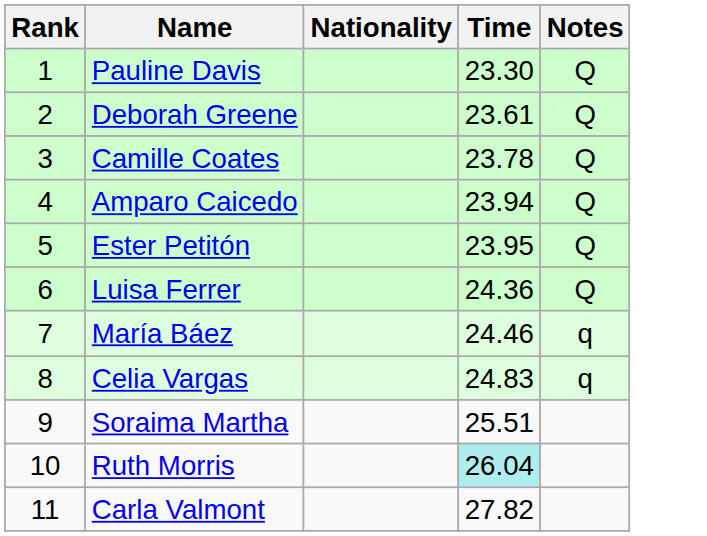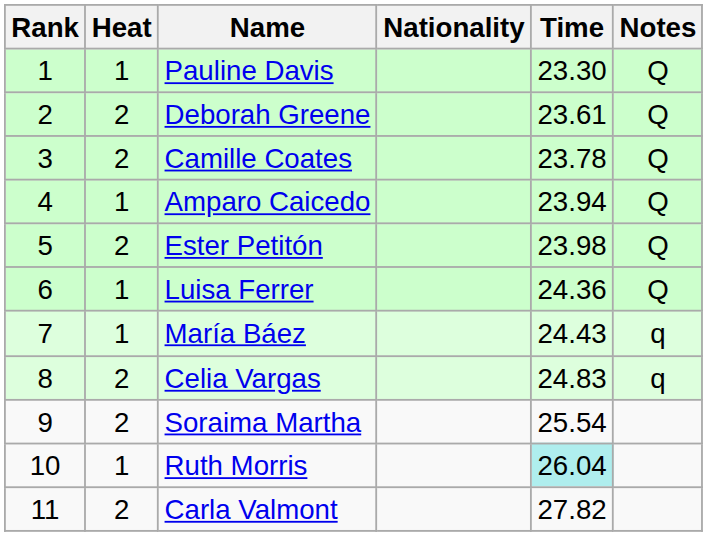 <table class="wikitable sortable" style="text-align:center; font-size:95%">
 <tr>
 <th>Rank</th>
+<th>Heat</th>
 <th>Name</th>
 <th>Nationality</th>
 <th>Time</th>
 <th>Notes</th>
 </tr>
 <tr bgcolor=ccffcc>
+<td>1</td>
 <td>1</td>
 <td align=left><a href='#'>Pauline Davis</a></td>
 <td align=left></td>
 <td>23.30</td>
 <td>Q</td>
 </tr>
 <tr bgcolor=ccffcc>
 <td>2</td>
+<td>2</td>
 <td align=left><a href='#'>Deborah Greene</a></td>
 <td align=left></td>
 <td>23.61</td>
 <td>Q</td>
 </tr>
 <tr bgcolor=ccffcc>
 <td>3</td>
+<td>2</td>
 <td align=left><a href='#'>Camille Coates</a></td>
 <td align=left></td>
 <td>23.78</td>
 <td>Q</td>
 </tr>
 <tr bgcolor=ccffcc>
 <td>4</td>
+<td>1</td>
 <td align=left><a href='#'>Amparo Caicedo</a></td>
 <td align=left></td>
 <td>23.94</td>
 <td>Q</td>
 </tr>
 <tr bgcolor=ccffcc>
 <td>5</td>
+<td>2</td>
 <td align=left><a href='#'>Ester Petitón</a></td>
 <td align=left></td>
-<td>23.95</td>
+<td>23.98</td>
 <td>Q</td>
 </tr>
 <tr bgcolor=ccffcc>
 <td>6</td>
+<td>1</td>
 <td align=left><a href='#'>Luisa Ferrer</a></td>
 <td align=left></td>
 <td>24.36</td>
 <td>Q</td>
 </tr>
 <tr bgcolor=ddffdd>
 <td>7</td>
+<td>1</td>
 <td align=left><a href='#'>María Báez</a></td>
 <td align=left></td>
-<td>24.46</td>
+<td>24.43</td>
 <td>q</td>
 </tr>
 <tr bgcolor=ddffdd>
 <td>8</td>
+<td>2</td>
 <td align=left><a href='#'>Celia Vargas</a></td>
 <td align=left></td>
 <td>24.83</td>
 <td>q</td>
 </tr>
 <tr>
 <td>9</td>
+<td>2</td>
 <td align=left><a href='#'>Soraima Martha</a></td>
 <td align=left></td>
-<td>25.51</td>
+<td>25.54</td>
 <td></td>
 </tr>
 <tr>
 <td>10</td>
+<td>1</td>
 <td align=left><a href='#'>Ruth Morris</a></td>
 <td align=left></td>
 <td style="background: paleturquoise;">26.04</td>
 <td></td>
 </tr>
 <tr>
 <td>11</td>
+<td>2</td>
 <td align=left><a href='#'>Carla Valmont</a></td>
 <td align=left></td>
 <td>27.82</td>
 <td></td>
 </tr>
 </table>
